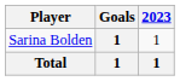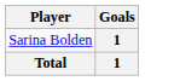 <table class="wikitable sortable" style="text-align:center;">
 <tr>
 <th>Player</th>
 <th>Goals</th>
-<th><a href='#'>2023</a></th>
 </tr>
 <tr>
 <td align="left"><a href='#'>Sarina Bolden</a></td>
 <th>1</th>
-<td>1</td>
 </tr>
 <tr class="sortbottom">
 <th>Total</th>
 <th>1</th>
-<th>1</th>
 </tr>
 </table>
